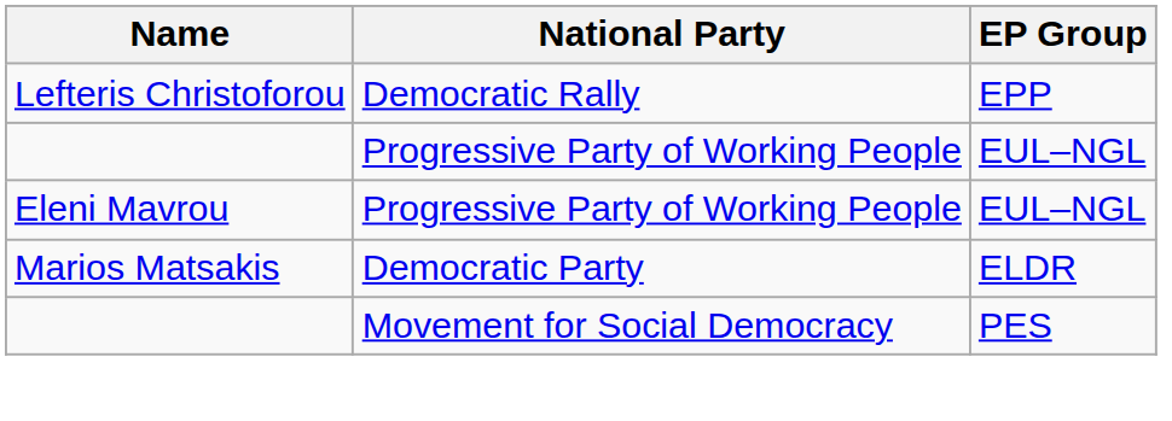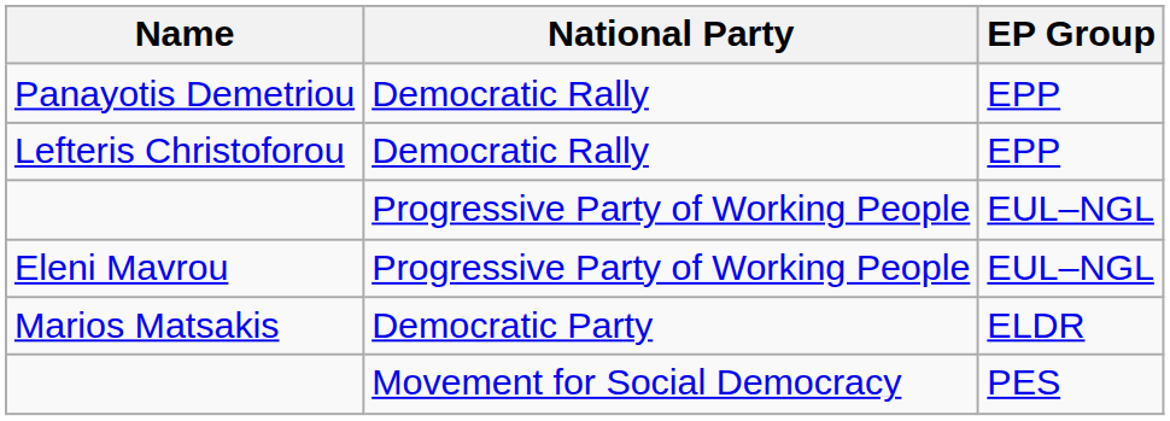 <table class="wikitable">
 <tr>
 <th>Name</th>
 <th>National Party</th>
 <th>EP Group</th>
+</tr>
+<tr>
+<td><a href='#'>Panayotis Demetriou</a></td>
+<td> <a href='#'>Democratic Rally</a></td>
+<td> <a href='#'>EPP</a></td>
 </tr>
 <tr>
 <td><a href='#'>Lefteris Christoforou</a></td>
 <td> <a href='#'>Democratic Rally</a></td>
 <td> <a href='#'>EPP</a></td>
 </tr>
 <tr>
 <td></td>
 <td> <a href='#'>Progressive Party of Working People</a></td>
 <td> <a href='#'>EUL–NGL</a></td>
 </tr>
 <tr>
 <td><a href='#'>Eleni Mavrou</a></td>
 <td> <a href='#'>Progressive Party of Working People</a></td>
 <td> <a href='#'>EUL–NGL</a></td>
 </tr>
 <tr>
 <td><a href='#'>Marios Matsakis</a></td>
 <td> <a href='#'>Democratic Party</a></td>
 <td> <a href='#'>ELDR</a></td>
 </tr>
 <tr>
 <td></td>
 <td> <a href='#'>Movement for Social Democracy</a></td>
 <td> <a href='#'>PES</a></td>
 </tr>
 </table>
